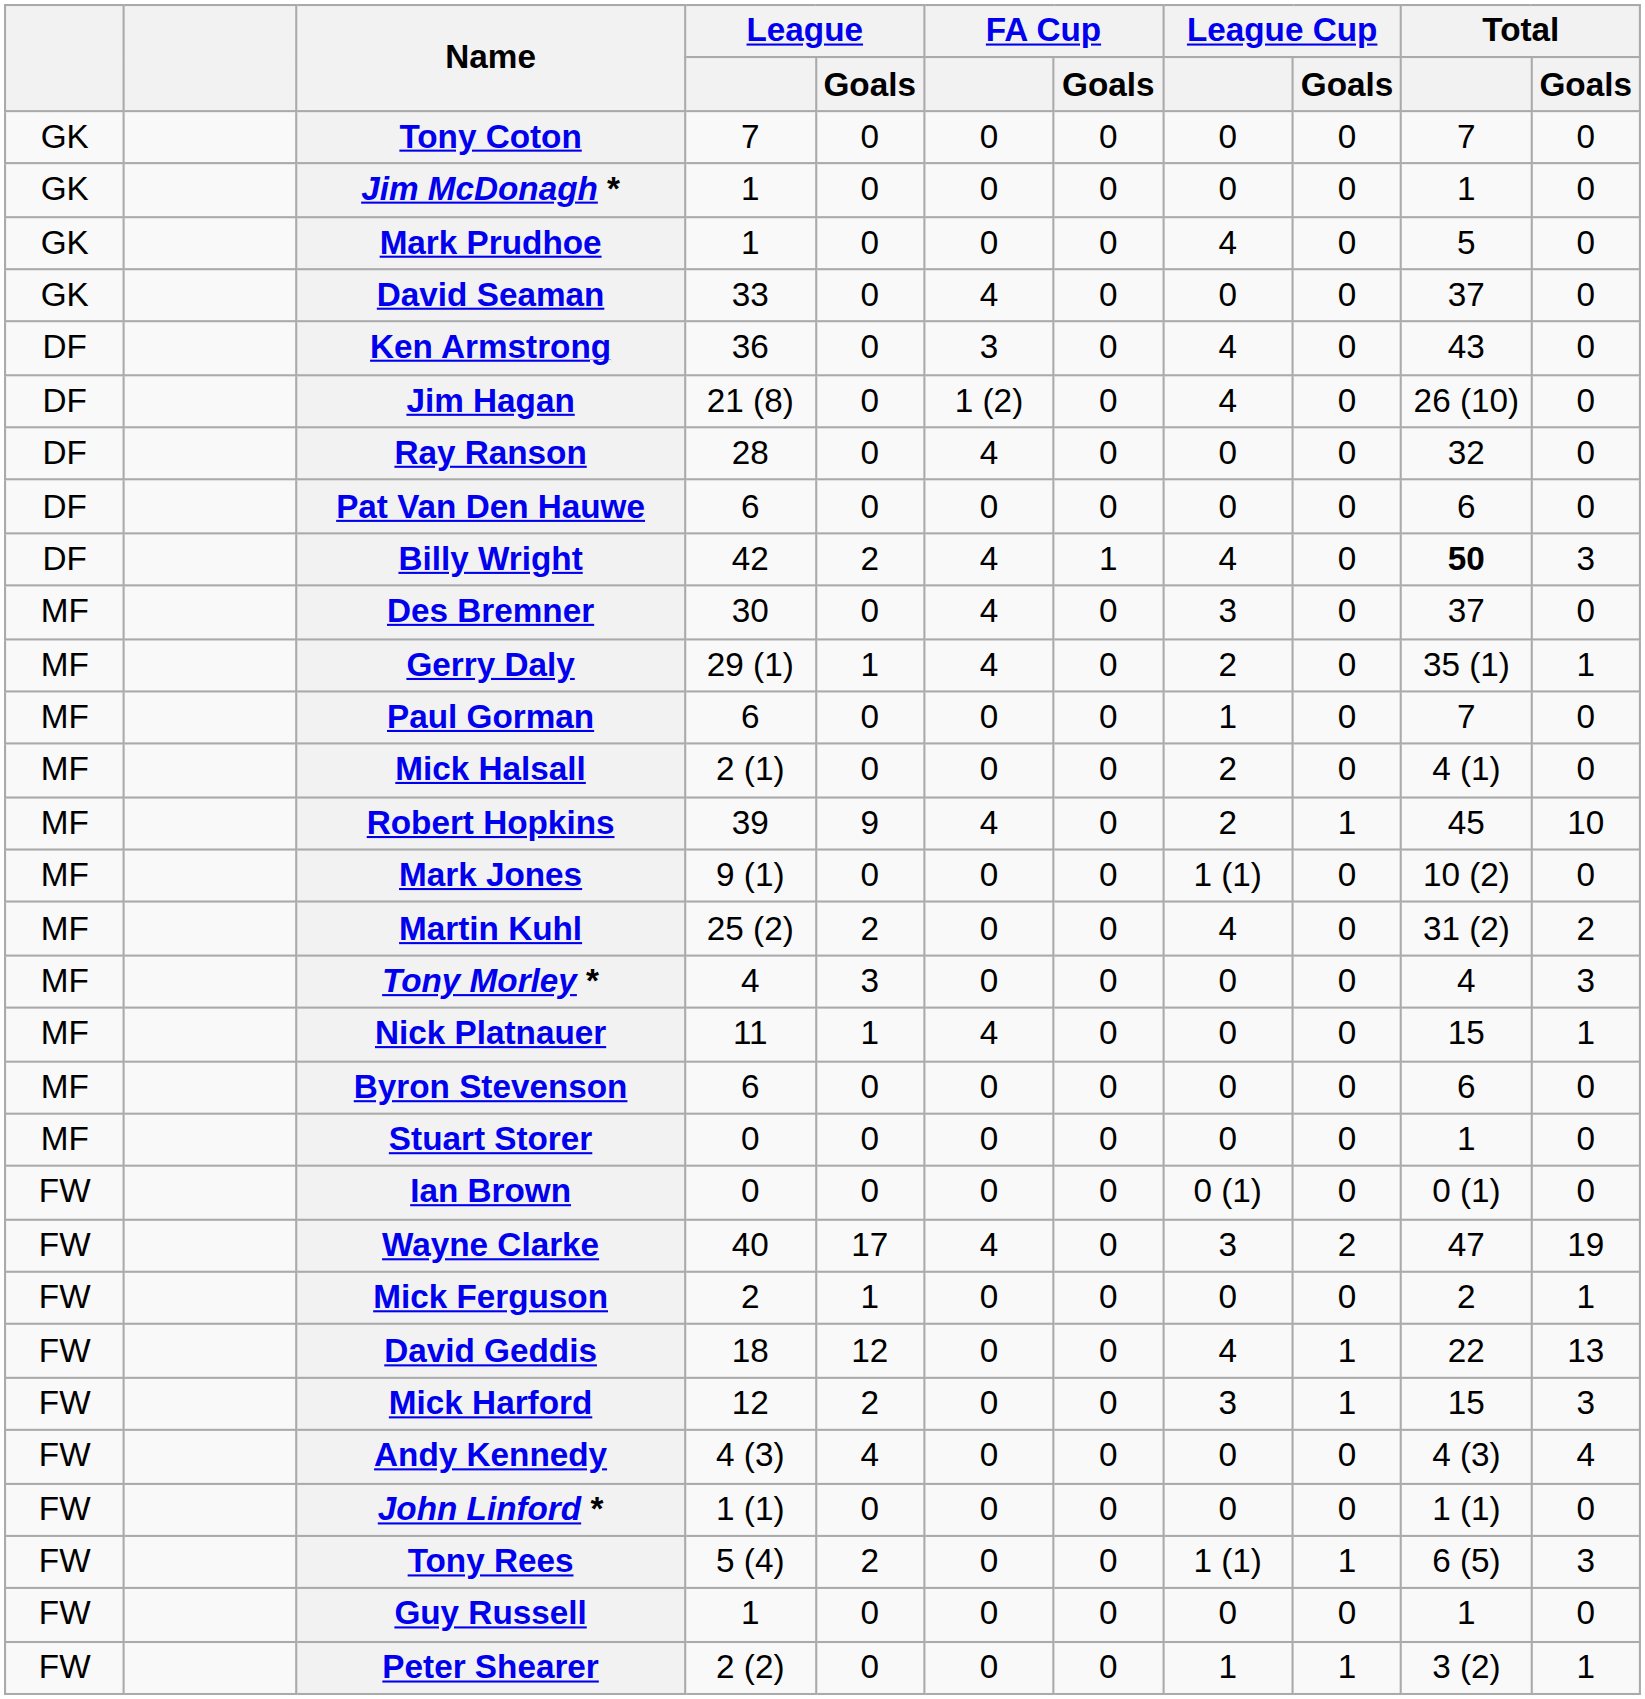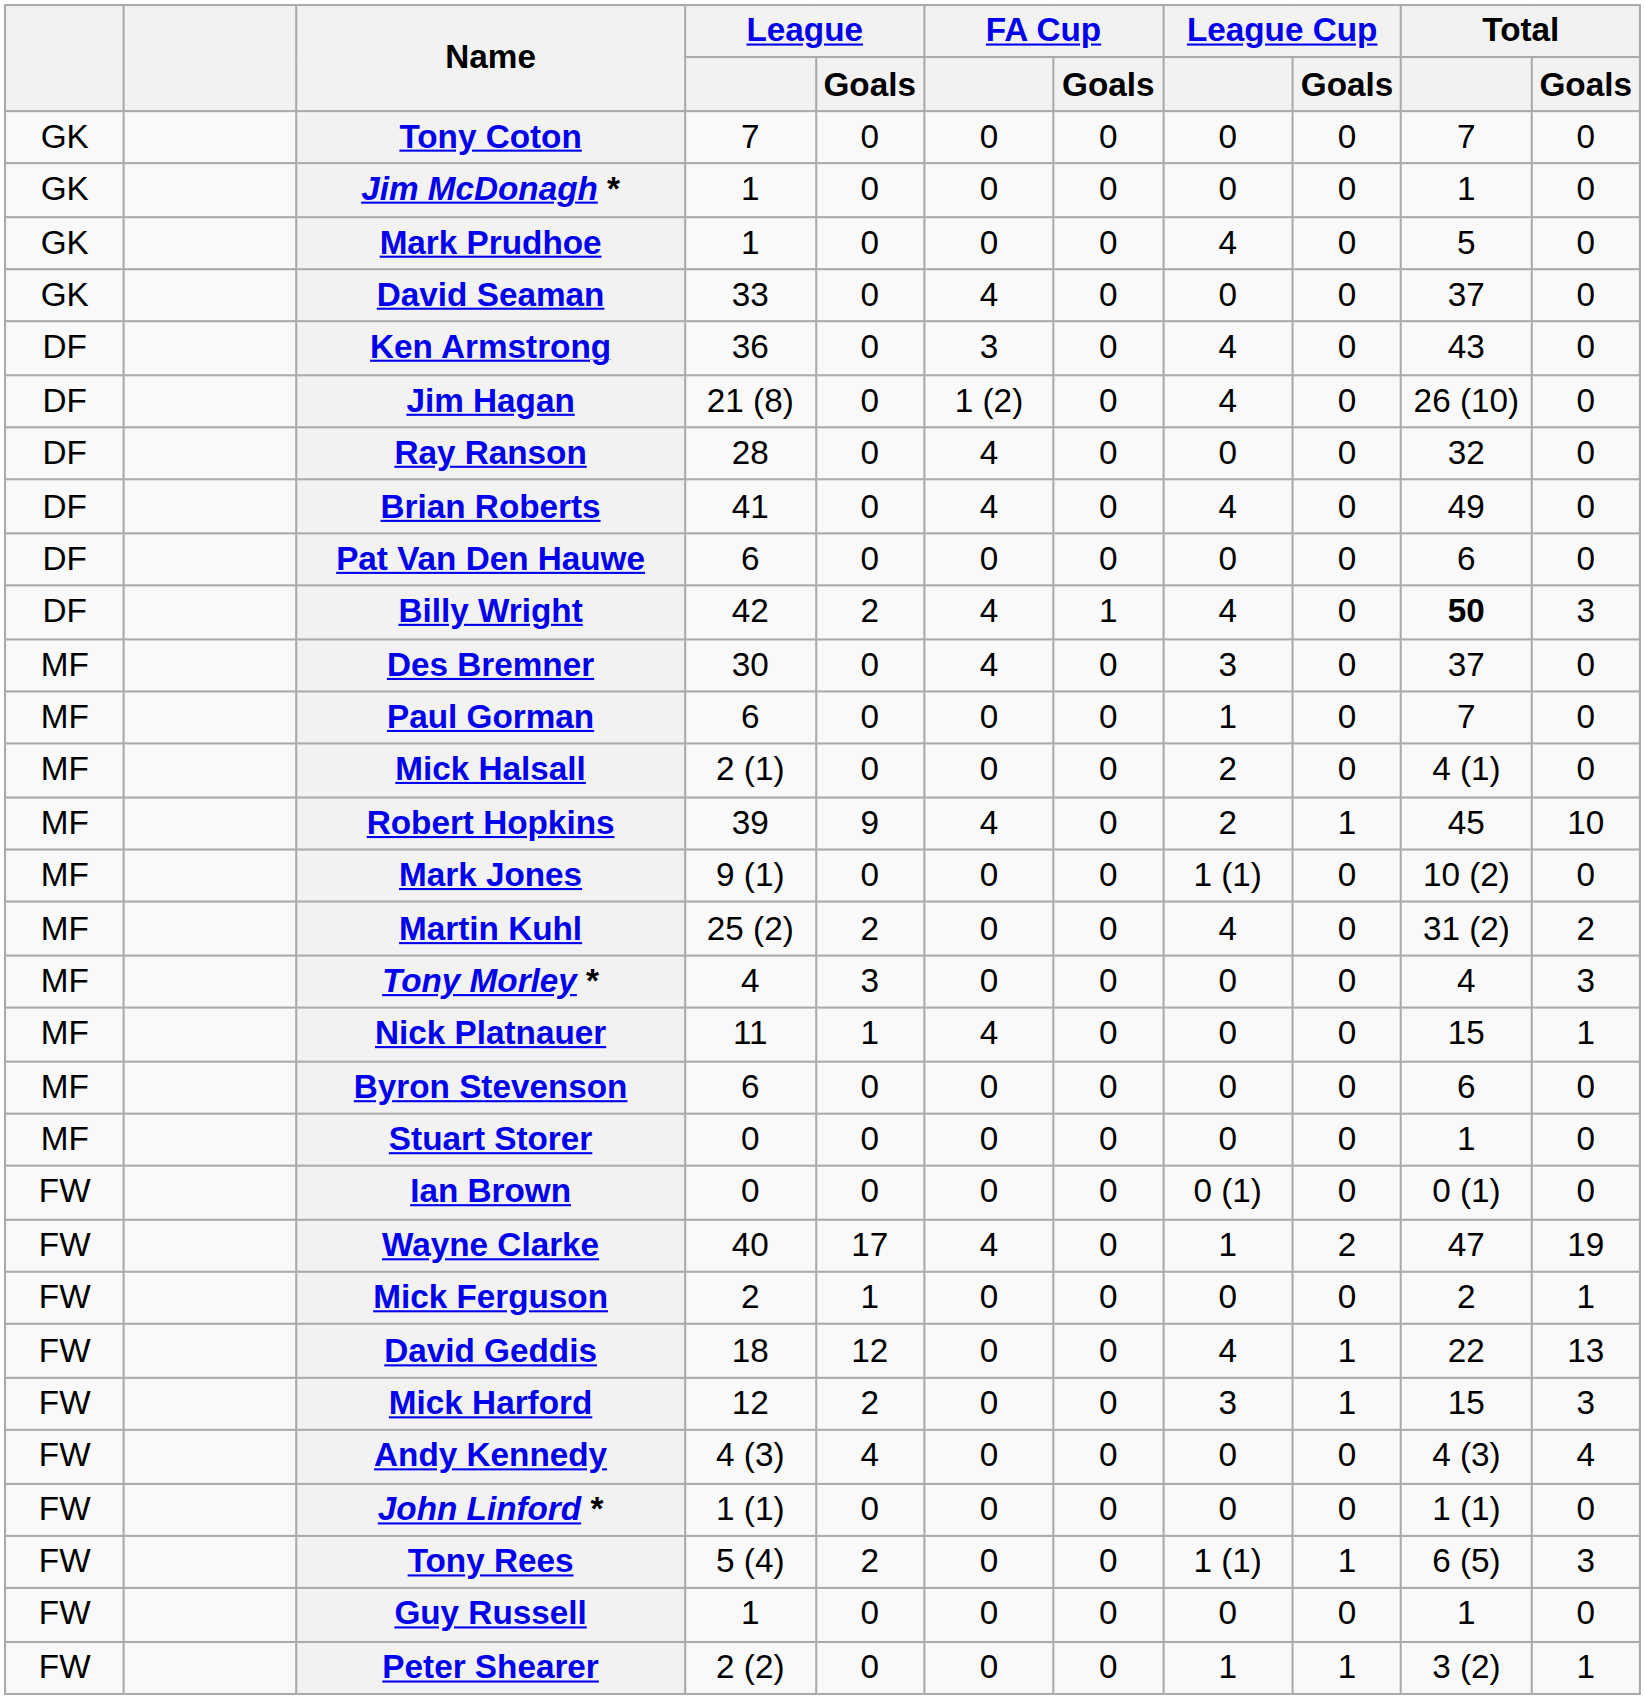 <table class="wikitable plainrowheaders" style="text-align:center;">
 <tr>
 <th rowspan="2" scope="col" width="50"></th>
 <th rowspan="2" scope="col" width="75"></th>
 <th rowspan="2" scope="col" width="180" scope=col>Name</th>
 <th colspan="2"><a href='#'>League</a></th>
 <th colspan="2"><a href='#'>FA Cup</a></th>
 <th colspan="2"><a href='#'>League Cup</a></th>
 <th colspan="2">Total</th>
 </tr>
 <tr>
 <th scope="col" width="55"></th>
 <th scope="col" width="45">Goals</th>
 <th scope="col" width="55"></th>
 <th scope="col" width="45">Goals</th>
 <th scope="col" width="55"></th>
 <th scope="col" width="45">Goals</th>
 <th scope="col" width="55"></th>
 <th scope="col" width="45">Goals</th>
 </tr>
 <tr>
 <td>GK</td>
 <td></td>
 <th scope=row><a href='#'>Tony Coton</a> </th>
 <td>7</td>
 <td>0</td>
 <td>0</td>
 <td>0</td>
 <td>0</td>
 <td>0</td>
 <td>7</td>
 <td>0</td>
 </tr>
 <tr>
 <td>GK</td>
 <td></td>
 <th scope=row><em><a href='#'>Jim McDonagh</a></em> *</th>
 <td>1</td>
 <td>0</td>
 <td>0</td>
 <td>0</td>
 <td>0</td>
 <td>0</td>
 <td>1</td>
 <td>0</td>
 </tr>
 <tr>
 <td>GK</td>
 <td></td>
 <th scope=row><a href='#'>Mark Prudhoe</a></th>
 <td>1</td>
 <td>0</td>
 <td>0</td>
 <td>0</td>
 <td>4</td>
 <td>0</td>
 <td>5</td>
 <td>0</td>
 </tr>
 <tr>
 <td>GK</td>
 <td></td>
 <th scope=row><a href='#'>David Seaman</a></th>
 <td>33</td>
 <td>0</td>
 <td>4</td>
 <td>0</td>
 <td>0</td>
 <td>0</td>
 <td>37</td>
 <td>0</td>
 </tr>
 <tr>
 <td>DF</td>
 <td></td>
 <th scope=row><a href='#'>Ken Armstrong</a></th>
 <td>36</td>
 <td>0</td>
 <td>3</td>
 <td>0</td>
 <td>4</td>
 <td>0</td>
 <td>43</td>
 <td>0</td>
 </tr>
 <tr>
 <td>DF</td>
 <td></td>
 <th scope=row><a href='#'>Jim Hagan</a></th>
 <td>21 (8)</td>
 <td>0</td>
 <td>1 (2)</td>
 <td>0</td>
 <td>4</td>
 <td>0</td>
 <td>26 (10)</td>
 <td>0</td>
 </tr>
 <tr>
 <td>DF</td>
 <td></td>
 <th scope=row><a href='#'>Ray Ranson</a></th>
 <td>28</td>
 <td>0</td>
 <td>4</td>
 <td>0</td>
 <td>0</td>
 <td>0</td>
 <td>32</td>
 <td>0</td>
 </tr>
 <tr>
 <td>DF</td>
 <td></td>
+<th scope=row><a href='#'>Brian Roberts</a></th>
+<td>41</td>
+<td>0</td>
+<td>4</td>
+<td>0</td>
+<td>4</td>
+<td>0</td>
+<td>49</td>
+<td>0</td>
+</tr>
+<tr>
+<td>DF</td>
+<td></td>
 <th scope=row><a href='#'>Pat Van Den Hauwe</a> </th>
 <td>6</td>
 <td>0</td>
 <td>0</td>
 <td>0</td>
 <td>0</td>
 <td>0</td>
 <td>6</td>
 <td>0</td>
 </tr>
 <tr>
 <td>DF</td>
 <td></td>
 <th scope=row><a href='#'>Billy Wright</a></th>
 <td>42</td>
 <td>2</td>
 <td>4</td>
 <td>1</td>
 <td>4</td>
 <td>0</td>
 <td><strong>50</strong></td>
 <td>3</td>
 </tr>
 <tr>
 <td>MF</td>
 <td></td>
 <th scope=row><a href='#'>Des Bremner</a></th>
 <td>30</td>
 <td>0</td>
 <td>4</td>
 <td>0</td>
 <td>3</td>
 <td>0</td>
 <td>37</td>
 <td>0</td>
-</tr>
-<tr>
-<td>MF</td>
-<td></td>
-<th scope=row><a href='#'>Gerry Daly</a></th>
-<td>29 (1)</td>
-<td>1</td>
-<td>4</td>
-<td>0</td>
-<td>2</td>
-<td>0</td>
-<td>35 (1)</td>
-<td>1</td>
 </tr>
 <tr>
 <td>MF</td>
 <td></td>
 <th scope=row><a href='#'>Paul Gorman</a> </th>
 <td>6</td>
 <td>0</td>
 <td>0</td>
 <td>0</td>
 <td>1</td>
 <td>0</td>
 <td>7</td>
 <td>0</td>
 </tr>
 <tr>
 <td>MF</td>
 <td></td>
 <th scope=row><a href='#'>Mick Halsall</a> </th>
 <td>2 (1)</td>
 <td>0</td>
 <td>0</td>
 <td>0</td>
 <td>2</td>
 <td>0</td>
 <td>4 (1)</td>
 <td>0</td>
 </tr>
 <tr>
 <td>MF</td>
 <td></td>
 <th scope=row><a href='#'>Robert Hopkins</a></th>
 <td>39</td>
 <td>9</td>
 <td>4</td>
 <td>0</td>
 <td>2</td>
 <td>1</td>
 <td>45</td>
 <td>10</td>
 </tr>
 <tr>
 <td>MF</td>
 <td></td>
 <th scope=row><a href='#'>Mark Jones</a></th>
 <td>9 (1)</td>
 <td>0</td>
 <td>0</td>
 <td>0</td>
 <td>1 (1)</td>
 <td>0</td>
 <td>10 (2)</td>
 <td>0</td>
 </tr>
 <tr>
 <td>MF</td>
 <td></td>
 <th scope=row><a href='#'>Martin Kuhl</a></th>
 <td>25 (2)</td>
 <td>2</td>
 <td>0</td>
 <td>0</td>
 <td>4</td>
 <td>0</td>
 <td>31 (2)</td>
 <td>2</td>
 </tr>
 <tr>
 <td>MF</td>
 <td></td>
 <th scope=row><em><a href='#'>Tony Morley</a></em> *</th>
 <td>4</td>
 <td>3</td>
 <td>0</td>
 <td>0</td>
 <td>0</td>
 <td>0</td>
 <td>4</td>
 <td>3</td>
 </tr>
 <tr>
 <td>MF</td>
 <td></td>
 <th scope=row><a href='#'>Nick Platnauer</a></th>
 <td>11</td>
 <td>1</td>
 <td>4</td>
 <td>0</td>
 <td>0</td>
 <td>0</td>
 <td>15</td>
 <td>1</td>
 </tr>
 <tr>
 <td>MF</td>
 <td></td>
 <th scope=row><a href='#'>Byron Stevenson</a></th>
 <td>6</td>
 <td>0</td>
 <td>0</td>
 <td>0</td>
 <td>0</td>
 <td>0</td>
 <td>6</td>
 <td>0</td>
 </tr>
 <tr>
 <td>MF</td>
 <td></td>
 <th scope=row><a href='#'>Stuart Storer</a></th>
 <td>0</td>
 <td>0</td>
 <td>0</td>
 <td>0</td>
 <td>0</td>
 <td>0</td>
 <td>1</td>
 <td>0</td>
 </tr>
 <tr>
 <td>FW</td>
 <td></td>
 <th scope=row><a href='#'>Ian Brown</a></th>
 <td>0</td>
 <td>0</td>
 <td>0</td>
 <td>0</td>
 <td>0 (1)</td>
 <td>0</td>
 <td>0 (1)</td>
 <td>0</td>
 </tr>
 <tr>
 <td>FW</td>
 <td></td>
 <th scope=row><a href='#'>Wayne Clarke</a></th>
 <td>40</td>
 <td>17</td>
 <td>4</td>
 <td>0</td>
-<td>3</td>
+<td>1</td>
 <td>2</td>
 <td>47</td>
 <td>19</td>
 </tr>
 <tr>
 <td>FW</td>
 <td></td>
 <th scope=row><a href='#'>Mick Ferguson</a> </th>
 <td>2</td>
 <td>1</td>
 <td>0</td>
 <td>0</td>
 <td>0</td>
 <td>0</td>
 <td>2</td>
 <td>1</td>
 </tr>
 <tr>
 <td>FW</td>
 <td></td>
 <th scope=row><a href='#'>David Geddis</a></th>
 <td>18</td>
 <td>12</td>
 <td>0</td>
 <td>0</td>
 <td>4</td>
 <td>1</td>
 <td>22</td>
 <td>13</td>
 </tr>
 <tr>
 <td>FW</td>
 <td></td>
 <th scope=row><a href='#'>Mick Harford</a> </th>
 <td>12</td>
 <td>2</td>
 <td>0</td>
 <td>0</td>
 <td>3</td>
 <td>1</td>
 <td>15</td>
 <td>3</td>
 </tr>
 <tr>
 <td>FW</td>
 <td></td>
 <th scope=row><a href='#'>Andy Kennedy</a></th>
 <td>4 (3)</td>
 <td>4</td>
 <td>0</td>
 <td>0</td>
 <td>0</td>
 <td>0</td>
 <td>4 (3)</td>
 <td>4</td>
 </tr>
 <tr>
 <td>FW</td>
 <td></td>
 <th scope=row><em><a href='#'>John Linford</a></em> *</th>
 <td>1 (1)</td>
 <td>0</td>
 <td>0</td>
 <td>0</td>
 <td>0</td>
 <td>0</td>
 <td>1 (1)</td>
 <td>0</td>
 </tr>
 <tr>
 <td>FW</td>
 <td></td>
 <th scope=row><a href='#'>Tony Rees</a></th>
 <td>5 (4)</td>
 <td>2</td>
 <td>0</td>
 <td>0</td>
 <td>1 (1)</td>
 <td>1</td>
 <td>6 (5)</td>
 <td>3</td>
 </tr>
 <tr>
 <td>FW</td>
 <td></td>
 <th scope=row><a href='#'>Guy Russell</a></th>
 <td>1</td>
 <td>0</td>
 <td>0</td>
 <td>0</td>
 <td>0</td>
 <td>0</td>
 <td>1</td>
 <td>0</td>
 </tr>
 <tr>
 <td>FW</td>
 <td></td>
 <th scope=row><a href='#'>Peter Shearer</a></th>
 <td>2 (2)</td>
 <td>0</td>
 <td>0</td>
 <td>0</td>
 <td>1</td>
 <td>1</td>
 <td>3 (2)</td>
 <td>1</td>
 </tr>
 </table>
